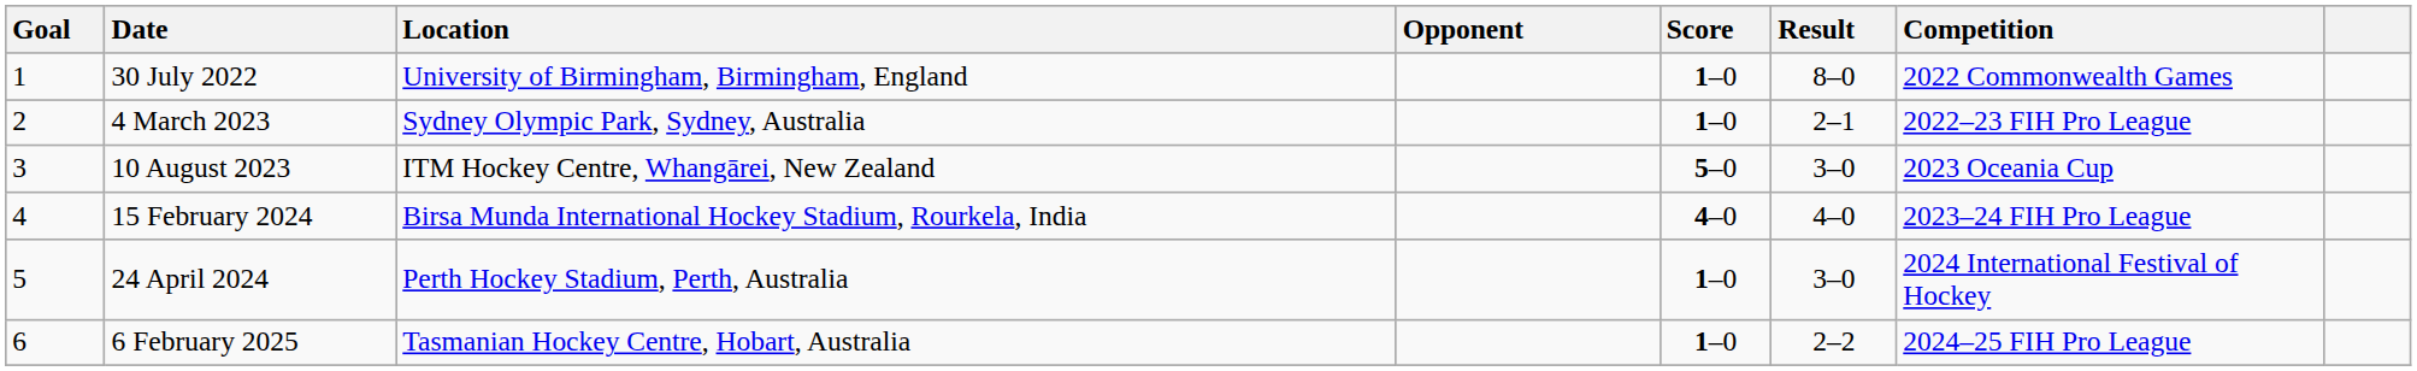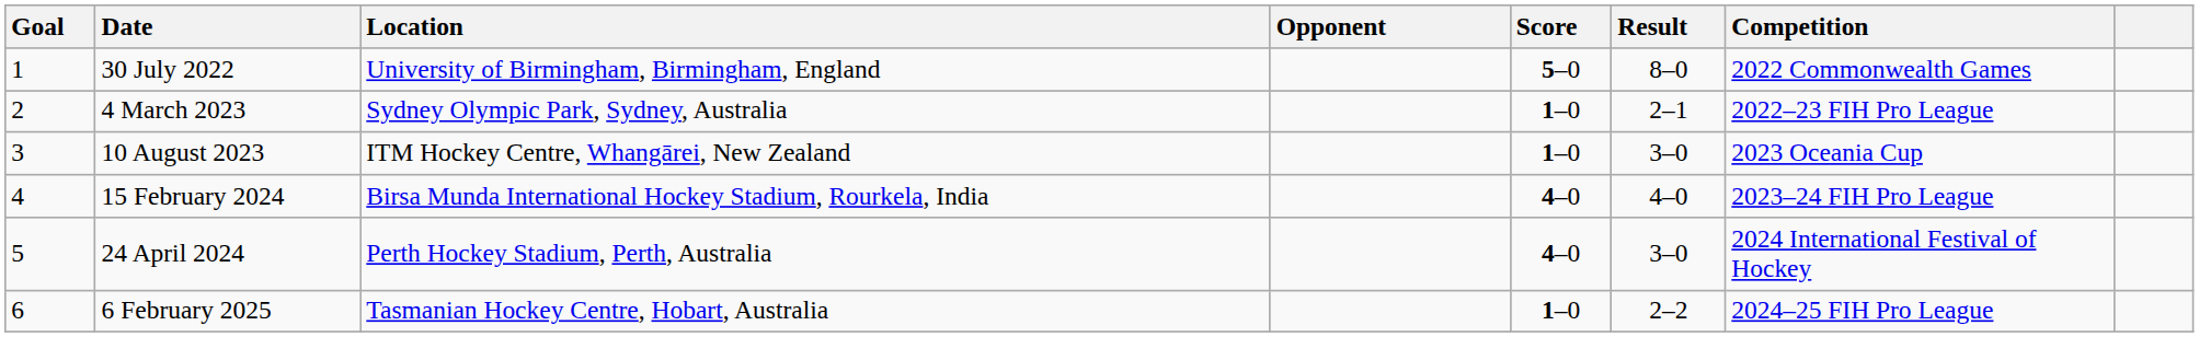 <table class="wikitable sortable" style="font-size:90%" width=97%>
 <tr>
 <th style="width: 25px; text-align: left">Goal</th>
 <th style="width: 100px; text-align: left">Date</th>
 <th style="width: 360px; text-align: left">Location</th>
 <th style="width: 90px; text-align: left">Opponent</th>
 <th style="width: 30px; text-align: left">Score</th>
 <th style="width: 30px; text-align: left">Result</th>
 <th style="width: 150px; text-align: left">Competition</th>
 <th style="width: 25px; text-align: left"></th>
 </tr>
 <tr>
 <td>1</td>
 <td>30 July 2022</td>
 <td><a href='#'>University of Birmingham</a>, <a href='#'>Birmingham</a>, England</td>
 <td></td>
-<td align="center"><strong>1</strong>–0</td>
+<td align="center"><strong>5</strong>–0</td>
 <td align="center">8–0</td>
 <td><a href='#'>2022 Commonwealth Games</a></td>
 <td></td>
 </tr>
 <tr>
 <td>2</td>
 <td>4 March 2023</td>
 <td><a href='#'>Sydney Olympic Park</a>, <a href='#'>Sydney</a>, Australia</td>
 <td></td>
 <td align="center"><strong>1</strong>–0</td>
 <td align="center">2–1</td>
 <td><a href='#'>2022–23 FIH Pro League</a></td>
 <td></td>
 </tr>
 <tr>
 <td>3</td>
 <td>10 August 2023</td>
 <td>ITM Hockey Centre, <a href='#'>Whangārei</a>, New Zealand</td>
 <td></td>
-<td align="center"><strong>5</strong>–0</td>
+<td align="center"><strong>1</strong>–0</td>
 <td align="center">3–0</td>
 <td><a href='#'>2023 Oceania Cup</a></td>
 <td></td>
 </tr>
 <tr>
 <td>4</td>
 <td>15 February 2024</td>
 <td><a href='#'>Birsa Munda International Hockey Stadium</a>, <a href='#'>Rourkela</a>, India</td>
 <td></td>
 <td align="center"><strong>4</strong>–0</td>
 <td align="center">4–0</td>
 <td><a href='#'>2023–24 FIH Pro League</a></td>
 <td></td>
 </tr>
 <tr>
 <td>5</td>
 <td>24 April 2024</td>
 <td><a href='#'>Perth Hockey Stadium</a>, <a href='#'>Perth</a>, Australia</td>
 <td></td>
-<td align="center"><strong>1</strong>–0</td>
+<td align="center"><strong>4</strong>–0</td>
 <td align="center">3–0</td>
 <td><a href='#'>2024 International Festival of Hockey</a></td>
 <td></td>
 </tr>
 <tr>
 <td>6</td>
 <td>6 February 2025</td>
 <td><a href='#'>Tasmanian Hockey Centre</a>, <a href='#'>Hobart</a>, Australia</td>
 <td></td>
 <td align="center"><strong>1</strong>–0</td>
 <td align="center">2–2</td>
 <td><a href='#'>2024–25 FIH Pro League</a></td>
 <td></td>
 </tr>
 </table>
